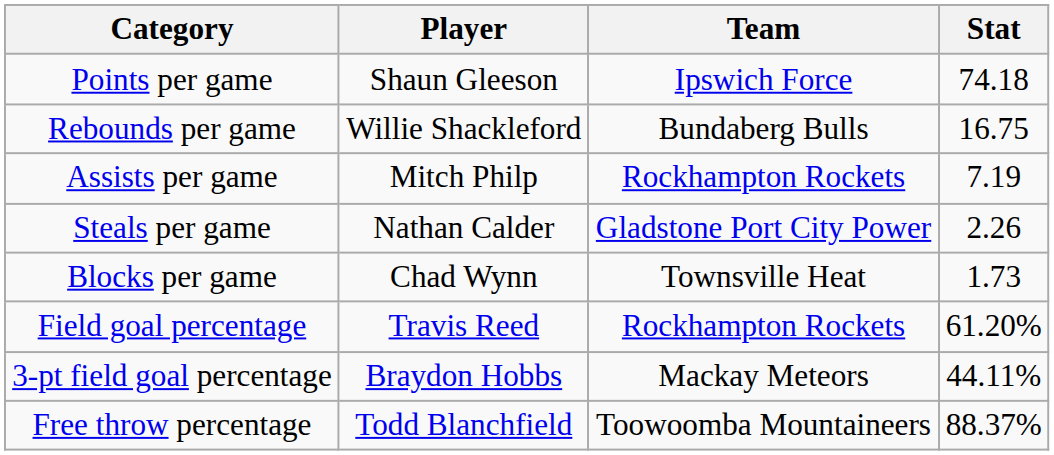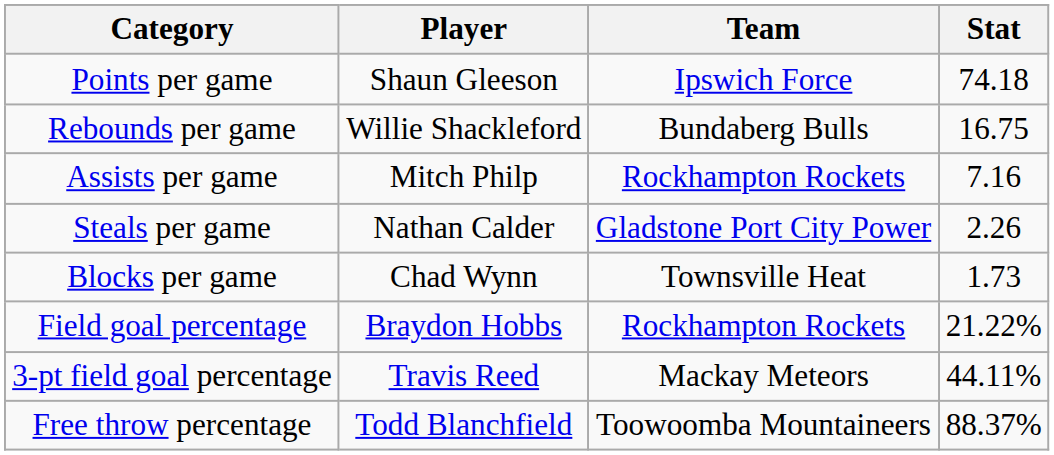 <table class="wikitable" style="text-align:center">
 <tr>
 <th>Category</th>
 <th>Player</th>
 <th>Team</th>
 <th>Stat</th>
 </tr>
 <tr>
 <td><a href='#'>Points</a> per game</td>
 <td>Shaun Gleeson</td>
 <td><a href='#'>Ipswich Force</a></td>
 <td>74.18</td>
 </tr>
 <tr>
 <td><a href='#'>Rebounds</a> per game</td>
 <td>Willie Shackleford</td>
 <td>Bundaberg Bulls</td>
 <td>16.75</td>
 </tr>
 <tr>
 <td><a href='#'>Assists</a> per game</td>
 <td>Mitch Philp</td>
 <td><a href='#'>Rockhampton Rockets</a></td>
-<td>7.19</td>
+<td>7.16</td>
 </tr>
 <tr>
 <td><a href='#'>Steals</a> per game</td>
 <td>Nathan Calder</td>
 <td><a href='#'>Gladstone Port City Power</a></td>
 <td>2.26</td>
 </tr>
 <tr>
 <td><a href='#'>Blocks</a> per game</td>
 <td>Chad Wynn</td>
 <td>Townsville Heat</td>
 <td>1.73</td>
 </tr>
 <tr>
 <td><a href='#'>Field goal percentage</a></td>
-<td><a href='#'>Travis Reed</a></td>
+<td><a href='#'>Braydon Hobbs</a></td>
 <td><a href='#'>Rockhampton Rockets</a></td>
-<td>61.20%</td>
+<td>21.22%</td>
 </tr>
 <tr>
 <td><a href='#'>3-pt field goal</a> percentage</td>
-<td><a href='#'>Braydon Hobbs</a></td>
+<td><a href='#'>Travis Reed</a></td>
 <td>Mackay Meteors</td>
 <td>44.11%</td>
 </tr>
 <tr>
 <td><a href='#'>Free throw</a> percentage</td>
 <td><a href='#'>Todd Blanchfield</a></td>
 <td>Toowoomba Mountaineers</td>
 <td>88.37%</td>
 </tr>
 </table>
